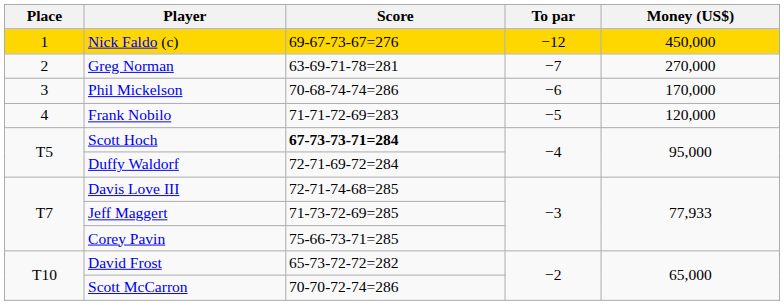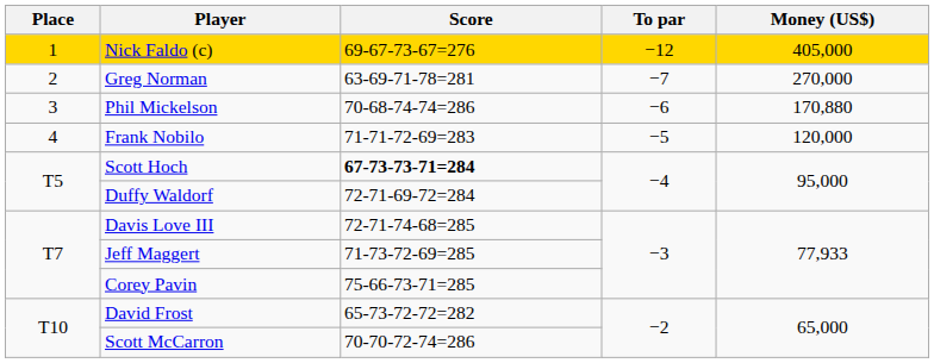 <table class="wikitable" style="width:50em; margin-bottom:0">
 <tr>
 <th>Place</th>
 <th>Player</th>
 <th>Score</th>
 <th>To par</th>
 <th>Money (US$)</th>
 </tr>
 <tr style="background:gold">
 <td align=center>1</td>
 <td> <a href='#'>Nick Faldo</a> (c)</td>
 <td>69-67-73-67=276</td>
 <td align=center>−12</td>
-<td align=center>450,000</td>
+<td align=center>405,000</td>
 </tr>
 <tr>
 <td align=center>2</td>
 <td> <a href='#'>Greg Norman</a></td>
 <td>63-69-71-78=281</td>
 <td align=center>−7</td>
 <td align=center>270,000</td>
 </tr>
 <tr>
 <td align=center>3</td>
 <td> <a href='#'>Phil Mickelson</a></td>
 <td>70-68-74-74=286</td>
 <td align=center>−6</td>
-<td align=center>170,000</td>
+<td align=center>170,880</td>
 </tr>
 <tr>
 <td align=center>4</td>
 <td> <a href='#'>Frank Nobilo</a></td>
 <td>71-71-72-69=283</td>
 <td align=center>−5</td>
 <td align=center>120,000</td>
 </tr>
 <tr>
 <td rowspan=2 align=center>T5</td>
 <td> <a href='#'>Scott Hoch</a></td>
 <td><strong>67-73-73-71=284</strong></td>
 <td rowspan=2 align=center>−4</td>
 <td rowspan=2 align=center>95,000</td>
 </tr>
 <tr>
 <td> <a href='#'>Duffy Waldorf</a></td>
 <td>72-71-69-72=284</td>
 </tr>
 <tr>
 <td rowspan=3 align=center>T7</td>
 <td> <a href='#'>Davis Love III</a></td>
 <td>72-71-74-68=285</td>
 <td rowspan=3 align=center>−3</td>
 <td rowspan=3 align=center>77,933</td>
 </tr>
 <tr>
 <td> <a href='#'>Jeff Maggert</a></td>
 <td>71-73-72-69=285</td>
 </tr>
 <tr>
 <td> <a href='#'>Corey Pavin</a></td>
 <td>75-66-73-71=285</td>
 </tr>
 <tr>
 <td rowspan=2 align=center>T10</td>
 <td> <a href='#'>David Frost</a></td>
 <td>65-73-72-72=282</td>
 <td rowspan=2 align=center>−2</td>
 <td rowspan=2 align=center>65,000</td>
 </tr>
 <tr>
 <td> <a href='#'>Scott McCarron</a></td>
 <td>70-70-72-74=286</td>
 </tr>
 </table>
